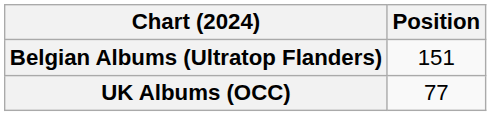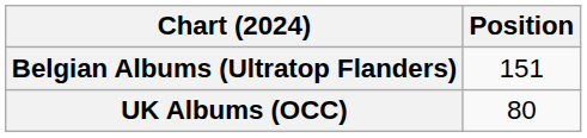 <table class="wikitable sortable plainrowheaders" style="text-align:center">
 <tr>
 <th scope="col">Chart (2024)</th>
 <th scope="col">Position</th>
 </tr>
 <tr>
 <th scope="row">Belgian Albums (Ultratop Flanders)</th>
 <td>151</td>
 </tr>
 <tr>
 <th scope="row">UK Albums (OCC)</th>
-<td>77</td>
+<td>80</td>
 </tr>
 </table>
